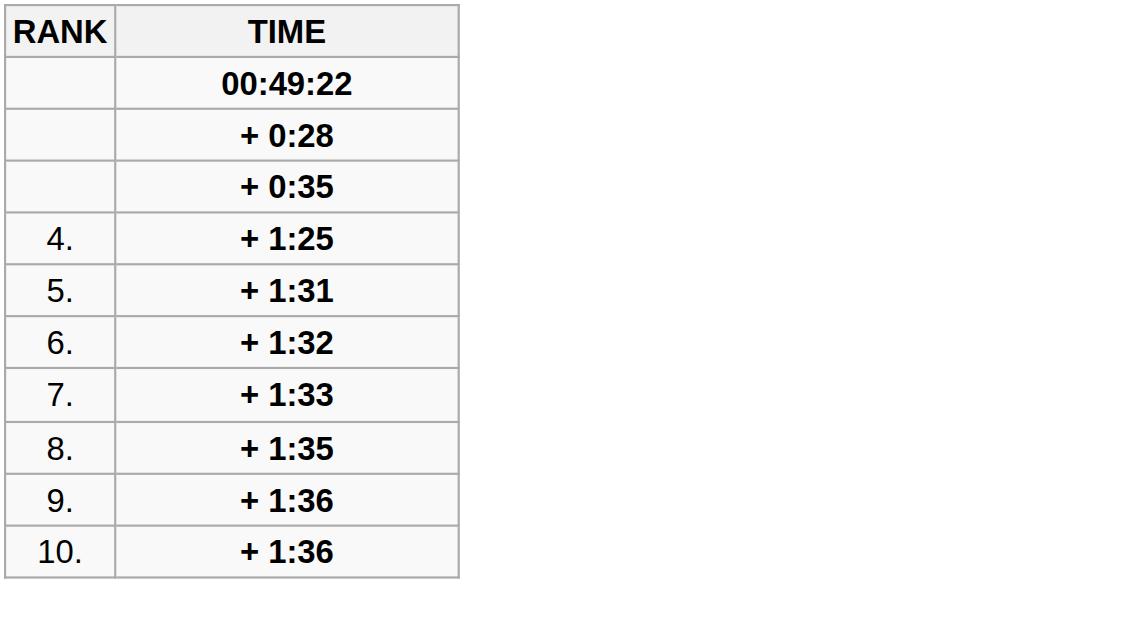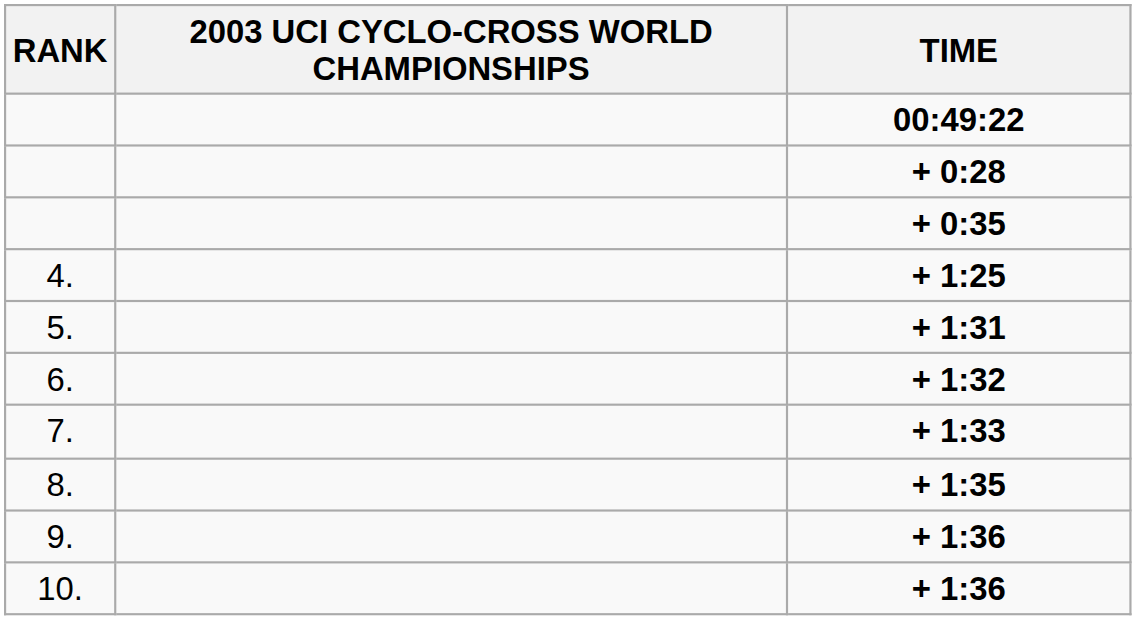 <table class="wikitable" style="font-size:95%;">
 <tr>
 <th>RANK</th>
+<th align="left" style="width: 20em">2003 UCI CYCLO-CROSS WORLD CHAMPIONSHIPS</th>
 <th align="left" style="width: 10em">TIME</th>
 </tr>
 <tr>
 <td align="center"></td>
+<td></td>
 <td align="center"><strong>00:49:22</strong></td>
 </tr>
 <tr>
 <td align="center"></td>
+<td></td>
 <td align="center"><strong>+ 0:28</strong></td>
 </tr>
 <tr>
 <td align="center"></td>
+<td></td>
 <td align="center"><strong>+ 0:35</strong></td>
 </tr>
 <tr>
 <td align="center">4.</td>
+<td></td>
 <td align="center"><strong> + 1:25</strong></td>
 </tr>
 <tr>
 <td align="center">5.</td>
+<td></td>
 <td align="center"><strong> + 1:31</strong></td>
 </tr>
 <tr>
 <td align="center">6.</td>
+<td></td>
 <td align="center"><strong> + 1:32</strong></td>
 </tr>
 <tr>
 <td align="center">7.</td>
+<td></td>
 <td align="center"><strong> + 1:33</strong></td>
 </tr>
 <tr>
 <td align="center">8.</td>
+<td></td>
 <td align="center"><strong> + 1:35</strong></td>
 </tr>
 <tr>
 <td align="center">9.</td>
+<td></td>
 <td align="center"><strong> + 1:36</strong></td>
 </tr>
 <tr>
 <td align="center">10.</td>
+<td></td>
 <td align="center"><strong> + 1:36</strong></td>
 </tr>
 </table>
